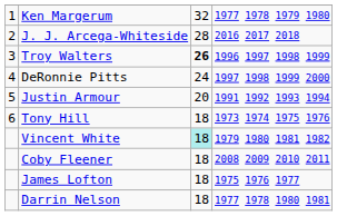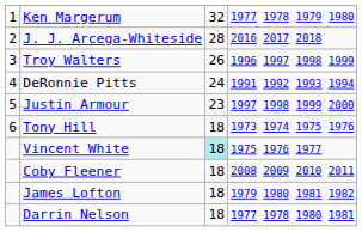 <table class="wikitable">
 <tr>
 </tr>
 <tr>
 <td>1</td>
 <td><a href='#'>Ken Margerum</a></td>
 <td>32</td>
 <td style="font-size:80%;"><a href='#'>1977</a> <a href='#'>1978</a> <a href='#'>1979</a> <a href='#'>1980</a></td>
 </tr>
 <tr>
 <td>2</td>
 <td><a href='#'>J. J. Arcega-Whiteside</a></td>
 <td>28</td>
 <td style="font-size:80%;"><a href='#'>2016</a> <a href='#'>2017</a> <a href='#'>2018</a></td>
 </tr>
 <tr>
 <td>3</td>
 <td><a href='#'>Troy Walters</a></td>
-<td><strong>26</strong></td>
+<td>26</td>
 <td style="font-size:80%;"><a href='#'>1996</a> <a href='#'>1997</a> <a href='#'>1998</a> <a href='#'>1999</a></td>
 </tr>
 <tr>
 <td>4</td>
 <td>DeRonnie Pitts</td>
 <td>24</td>
-<td style="font-size:80%;"><a href='#'>1997</a> <a href='#'>1998</a> <a href='#'>1999</a> <a href='#'>2000</a></td>
+<td style="font-size:80%;"><a href='#'>1991</a> <a href='#'>1992</a> <a href='#'>1993</a> <a href='#'>1994</a></td>
 </tr>
 <tr>
 <td>5</td>
 <td><a href='#'>Justin Armour</a></td>
-<td>20</td>
-<td style="font-size:80%;"><a href='#'>1991</a> <a href='#'>1992</a> <a href='#'>1993</a> <a href='#'>1994</a></td>
+<td>23</td>
+<td style="font-size:80%;"><a href='#'>1997</a> <a href='#'>1998</a> <a href='#'>1999</a> <a href='#'>2000</a></td>
 </tr>
 <tr>
 <td>6</td>
 <td><a href='#'>Tony Hill</a></td>
 <td>18</td>
 <td style="font-size:80%;"><a href='#'>1973</a> <a href='#'>1974</a> <a href='#'>1975</a> <a href='#'>1976</a></td>
 </tr>
 <tr>
 <td></td>
 <td><a href='#'>Vincent White</a></td>
 <td style="background: paleturquoise;">18</td>
-<td style="font-size:80%;"><a href='#'>1979</a> <a href='#'>1980</a> <a href='#'>1981</a> <a href='#'>1982</a></td>
+<td style="font-size:80%;"><a href='#'>1975</a> <a href='#'>1976</a> <a href='#'>1977</a></td>
 </tr>
 <tr>
 <td></td>
 <td><a href='#'>Coby Fleener</a></td>
 <td>18</td>
 <td style="font-size:80%;"><a href='#'>2008</a> <a href='#'>2009</a> <a href='#'>2010</a> <a href='#'>2011</a></td>
 </tr>
 <tr>
 <td></td>
 <td><a href='#'>James Lofton</a></td>
 <td>18</td>
-<td style="font-size:80%;"><a href='#'>1975</a> <a href='#'>1976</a> <a href='#'>1977</a></td>
+<td style="font-size:80%;"><a href='#'>1979</a> <a href='#'>1980</a> <a href='#'>1981</a> <a href='#'>1982</a></td>
 </tr>
 <tr>
 <td></td>
 <td><a href='#'>Darrin Nelson</a></td>
 <td>18</td>
 <td style="font-size:80%;"><a href='#'>1977</a> <a href='#'>1978</a> <a href='#'>1980</a> <a href='#'>1981</a></td>
 </tr>
 </table>
